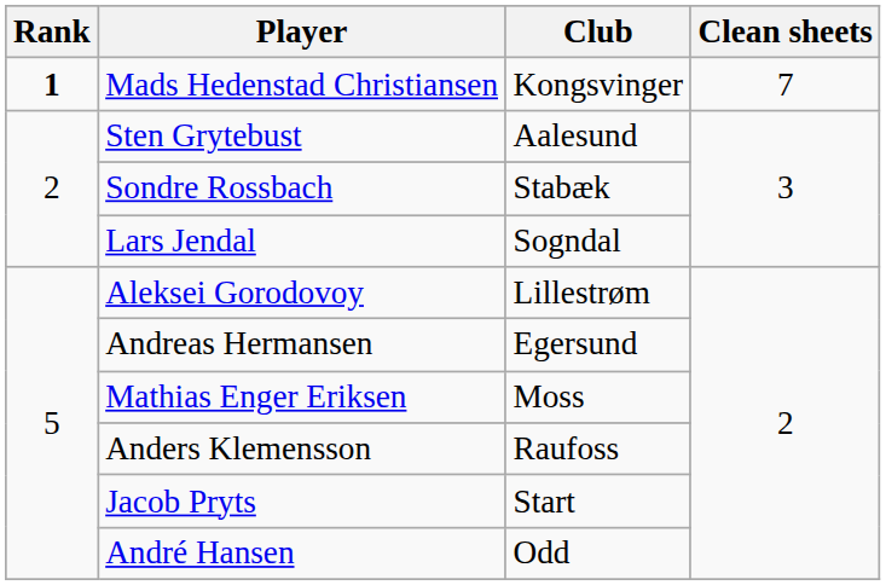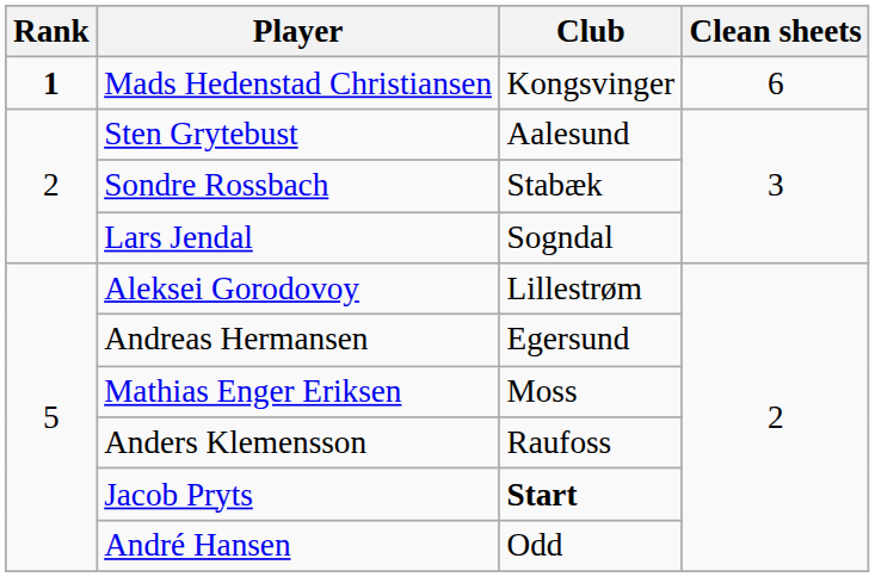 <table class="wikitable" style="text-align:center">
 <tr>
 <th>Rank</th>
 <th>Player</th>
 <th>Club</th>
 <th>Clean sheets</th>
 </tr>
 <tr>
 <td><strong>1</strong></td>
 <td align=left> <a href='#'>Mads Hedenstad Christiansen</a></td>
 <td align=left>Kongsvinger</td>
-<td>7</td>
+<td>6</td>
 </tr>
 <tr>
 <td rowspan=3>2</td>
 <td align=left> <a href='#'>Sten Grytebust</a></td>
 <td align=left>Aalesund</td>
 <td rowspan=3>3</td>
 </tr>
 <tr>
 <td align=left> <a href='#'>Sondre Rossbach</a></td>
 <td align=left>Stabæk</td>
 </tr>
 <tr>
 <td align=left> <a href='#'>Lars Jendal</a></td>
 <td align=left>Sogndal</td>
 </tr>
 <tr>
 <td rowspan=6>5</td>
 <td align=left> <a href='#'>Aleksei Gorodovoy</a></td>
 <td align=left>Lillestrøm</td>
 <td rowspan=6>2</td>
 </tr>
 <tr>
 <td align=left> Andreas Hermansen</td>
 <td align=left>Egersund</td>
 </tr>
 <tr>
 <td align=left> <a href='#'>Mathias Enger Eriksen</a></td>
 <td align=left>Moss</td>
 </tr>
 <tr>
 <td align=left> Anders Klemensson</td>
 <td align=left>Raufoss</td>
 </tr>
 <tr>
 <td align=left> <a href='#'>Jacob Pryts</a></td>
-<td align=left>Start</td>
+<td align=left><strong>Start</strong></td>
 </tr>
 <tr>
 <td align=left> <a href='#'>André Hansen</a></td>
 <td align=left>Odd</td>
 </tr>
 </table>
